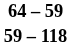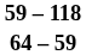 <table style="text-align:center">
 <tr>
 <th width=200></th>
 <th width=100></th>
 <th width=200></th>
 </tr>
 <tr>
+<td align=right></td>
+<td><strong>59 – 118</strong></td>
+<td align=left><strong></strong></td>
+</tr>
+<tr>
 <td align=right><strong></strong></td>
 <td><strong>64 – 59</strong></td>
 <td align=left></td>
 </tr>
-<tr>
-<td align=right></td>
-<td><strong>59 – 118</strong></td>
-<td align=left><strong></strong></td>
-</tr>
 </table>
